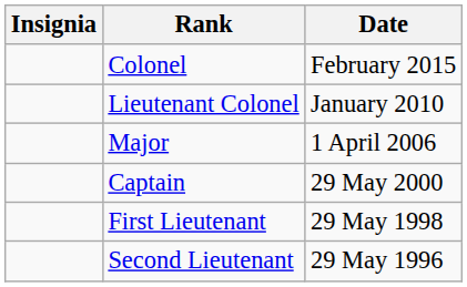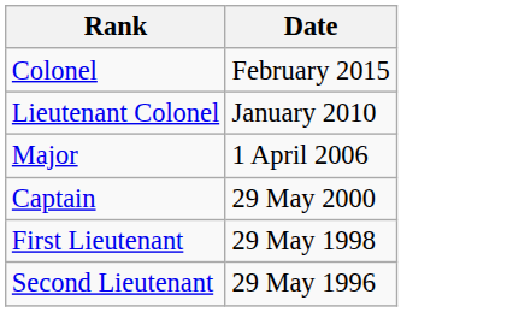 <table class="wikitable">
 <tr>
-<th>Insignia</th>
 <th>Rank</th>
 <th>Date</th>
 </tr>
 <tr>
-<td></td>
 <td><a href='#'>Colonel</a></td>
 <td>February 2015</td>
 </tr>
 <tr>
-<td></td>
 <td><a href='#'>Lieutenant Colonel</a></td>
 <td>January 2010</td>
 </tr>
 <tr>
-<td></td>
 <td><a href='#'>Major</a></td>
 <td>1 April 2006</td>
 </tr>
 <tr>
-<td></td>
 <td><a href='#'>Captain</a></td>
 <td>29 May 2000</td>
 </tr>
 <tr>
-<td></td>
 <td><a href='#'>First Lieutenant</a></td>
 <td>29 May 1998</td>
 </tr>
 <tr>
-<td></td>
 <td><a href='#'>Second Lieutenant</a></td>
 <td>29 May 1996</td>
 </tr>
 </table>
